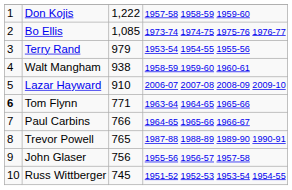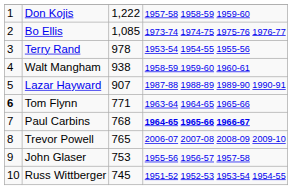 <table class="wikitable">
 <tr>
 </tr>
 <tr>
 <td>1</td>
 <td><a href='#'>Don Kojis</a></td>
 <td>1,222</td>
 <td style="font-size:80%;"><a href='#'>1957-58</a> <a href='#'>1958-59</a> <a href='#'>1959-60</a></td>
 </tr>
 <tr>
 <td>2</td>
 <td><a href='#'>Bo Ellis</a></td>
 <td>1,085</td>
 <td style="font-size:80%;"><a href='#'>1973-74</a> <a href='#'>1974-75</a> <a href='#'>1975-76</a> <a href='#'>1976-77</a></td>
 </tr>
 <tr>
 <td>3</td>
 <td><a href='#'>Terry Rand</a></td>
-<td>979</td>
+<td>978</td>
 <td style="font-size:80%;"><a href='#'>1953-54</a> <a href='#'>1954-55</a> <a href='#'>1955-56</a></td>
 </tr>
 <tr>
 <td>4</td>
 <td>Walt Mangham</td>
 <td>938</td>
 <td style="font-size:80%;"><a href='#'>1958-59 1959-60</a> <a href='#'>1960-61</a></td>
 </tr>
 <tr>
 <td>5</td>
 <td><a href='#'>Lazar Hayward</a></td>
-<td>910</td>
-<td style="font-size:80%;"><a href='#'>2006-07</a> <a href='#'>2007-08</a> <a href='#'>2008-09</a> <a href='#'>2009-10</a></td>
+<td>907</td>
+<td style="font-size:80%;"><a href='#'>1987-88</a> <a href='#'>1988-89</a> <a href='#'>1989-90</a> <a href='#'>1990-91</a></td>
 </tr>
 <tr>
 <td><strong>6</strong></td>
 <td>Tom Flynn</td>
 <td>771</td>
 <td style="font-size:80%;"><a href='#'>1963-64</a> <a href='#'>1964-65</a> <a href='#'>1965-66</a></td>
 </tr>
 <tr>
 <td>7</td>
 <td>Paul Carbins</td>
-<td>766</td>
-<td style="font-size:80%;"><a href='#'>1964-65</a> <a href='#'>1965-66</a> <a href='#'>1966-67</a></td>
+<td>768</td>
+<td style="font-size:80%;"><strong><a href='#'>1964-65</a> <a href='#'>1965-66</a> <a href='#'>1966-67</a></strong></td>
 </tr>
 <tr>
 <td>8</td>
 <td>Trevor Powell</td>
 <td>765</td>
-<td style="font-size:80%;"><a href='#'>1987-88</a> <a href='#'>1988-89</a> <a href='#'>1989-90</a> <a href='#'>1990-91</a></td>
+<td style="font-size:80%;"><a href='#'>2006-07</a> <a href='#'>2007-08</a> <a href='#'>2008-09</a> <a href='#'>2009-10</a></td>
 </tr>
 <tr>
 <td>9</td>
 <td>John Glaser</td>
-<td>756</td>
+<td>753</td>
 <td style="font-size:80%;"><a href='#'>1955-56</a> <a href='#'>1956-57</a> <a href='#'>1957-58</a></td>
 </tr>
 <tr>
 <td>10</td>
 <td>Russ Wittberger</td>
 <td>745</td>
 <td style="font-size:80%;"><a href='#'>1951-52</a> <a href='#'>1952-53</a> <a href='#'>1953-54</a> <a href='#'>1954-55</a></td>
 </tr>
 </table>
